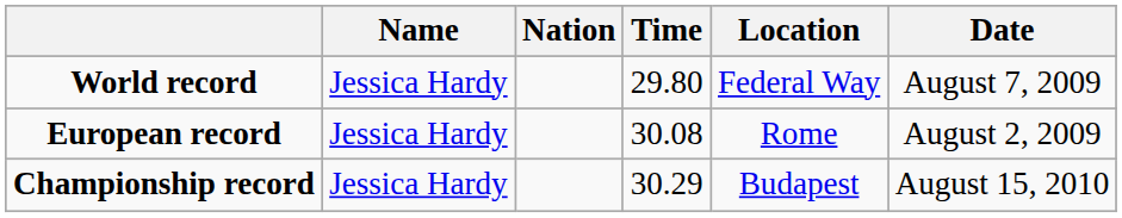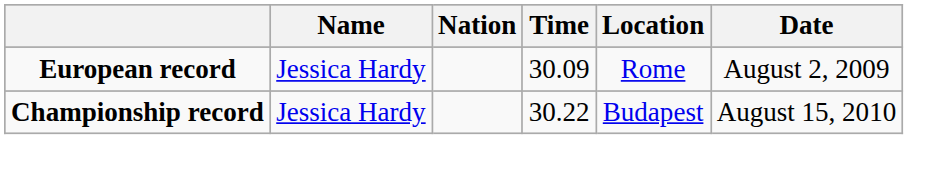 <table class=wikitable style=text-align:center>
 <tr>
 <th></th>
 <th>Name</th>
 <th>Nation</th>
 <th>Time</th>
 <th>Location</th>
 <th>Date</th>
 </tr>
 <tr>
-<td><strong>World record</strong></td>
-<td align=left><a href='#'>Jessica Hardy</a></td>
-<td align=left></td>
-<td align=left>29.80</td>
-<td><a href='#'>Federal Way</a></td>
-<td>August 7, 2009</td>
-</tr>
-<tr>
 <td><strong>European record</strong></td>
 <td align=left><a href='#'>Jessica Hardy</a></td>
 <td align=left></td>
-<td align=left>30.08</td>
+<td align=left>30.09</td>
 <td><a href='#'>Rome</a></td>
 <td>August 2, 2009</td>
 </tr>
 <tr>
 <td><strong>Championship record</strong></td>
 <td align=left><a href='#'>Jessica Hardy</a></td>
 <td align=left></td>
-<td align=left>30.29</td>
+<td align=left>30.22</td>
 <td><a href='#'>Budapest</a></td>
 <td>August 15, 2010</td>
 </tr>
 </table>
